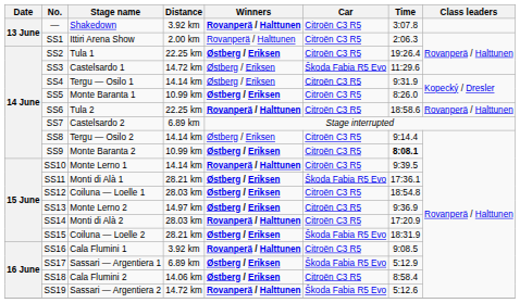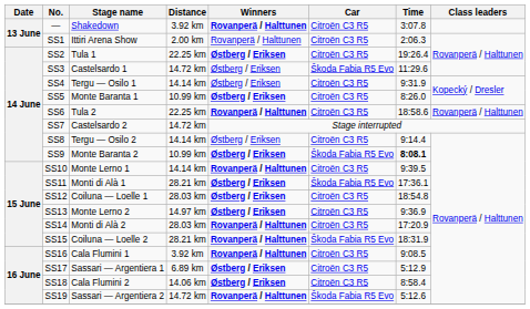 <table class="wikitable" style="font-size: 85%;">
 <tr>
 <th>Date</th>
 <th>No.</th>
 <th>Stage name</th>
 <th>Distance</th>
 <th>Winners</th>
 <th>Car</th>
 <th>Time</th>
 <th>Class leaders</th>
 </tr>
 <tr>
 <th nowrap rowspan="2">13 June</th>
 <td align="center">—</td>
 <td><a href='#'>Shakedown</a></td>
 <td align="center">3.92 km</td>
 <td nowrap><strong><a href='#'>Rovanperä</a> / <a href='#'>Halttunen</a></strong></td>
 <td><a href='#'>Citroën C3 R5</a></td>
 <td align="center">3:07.8</td>
 <td></td>
 </tr>
 <tr>
 <td align="center">SS1</td>
 <td>Ittiri Arena Show</td>
 <td align="center">2.00 km</td>
 <td><a href='#'>Rovanperä</a> / <a href='#'>Halttunen</a></td>
 <td><a href='#'>Citroën C3 R5</a></td>
 <td align="center">2:06.3</td>
 <td rowspan="3"><a href='#'>Rovanperä</a> / <a href='#'>Halttunen</a></td>
 </tr>
 <tr>
 <th rowspan="8">14 June</th>
 <td align="center">SS2</td>
 <td>Tula 1</td>
 <td align="center">22.25 km</td>
 <td><strong><a href='#'>Østberg</a> / <a href='#'>Eriksen</a></strong></td>
 <td><a href='#'>Citroën C3 R5</a></td>
 <td align="center">19:26.4</td>
 </tr>
 <tr>
 <td align="center">SS3</td>
 <td>Castelsardo 1</td>
 <td align="center">14.72 km</td>
 <td><a href='#'>Østberg</a> / <a href='#'>Eriksen</a></td>
 <td><a href='#'>Škoda Fabia R5 Evo</a></td>
 <td align="center">11:29.6</td>
 </tr>
 <tr>
 <td align="center">SS4</td>
 <td>Tergu — Osilo 1</td>
 <td align="center">14.14 km</td>
 <td><a href='#'>Østberg</a> / <a href='#'>Eriksen</a></td>
 <td><a href='#'>Citroën C3 R5</a></td>
 <td align="center">9:31.9</td>
 <td rowspan="2"><a href='#'>Kopecký</a> / <a href='#'>Dresler</a></td>
 </tr>
 <tr>
 <td align="center">SS5</td>
 <td>Monte Baranta 1</td>
 <td align="center">10.99 km</td>
 <td><strong><a href='#'>Østberg</a> / <a href='#'>Eriksen</a></strong></td>
 <td><a href='#'>Citroën C3 R5</a></td>
 <td align="center">8:26.0</td>
 </tr>
 <tr>
 <td align="center">SS6</td>
 <td>Tula 2</td>
 <td align="center">22.25 km</td>
 <td><strong><a href='#'>Rovanperä</a> / <a href='#'>Halttunen</a></strong></td>
 <td><a href='#'>Citroën C3 R5</a></td>
 <td align="center">18:58.6</td>
 <td nowrap><a href='#'>Rovanperä</a> / <a href='#'>Halttunen</a></td>
 </tr>
 <tr>
 <td align="center">SS7</td>
 <td>Castelsardo 2</td>
-<td align="center">6.89 km</td>
+<td align="center">14.72 km</td>
 <td colspan="4" align="center"><em>Stage interrupted</em></td>
 </tr>
 <tr>
 <td align="center">SS8</td>
 <td>Tergu — Osilo 2</td>
 <td align="center">14.14 km</td>
 <td><a href='#'>Østberg</a> / <a href='#'>Eriksen</a></td>
 <td><a href='#'>Citroën C3 R5</a></td>
 <td align="center">9:14.4</td>
 <td rowspan="12"><a href='#'>Rovanperä</a> / <a href='#'>Halttunen</a></td>
 </tr>
 <tr>
 <td align="center">SS9</td>
 <td>Monte Baranta 2</td>
 <td align="center">10.99 km</td>
 <td><strong><a href='#'>Østberg</a> / <a href='#'>Eriksen</a></strong></td>
-<td><a href='#'>Citroën C3 R5</a></td>
+<td><a href='#'>Škoda Fabia R5 Evo</a></td>
 <td align="center"><strong>8:08.1</strong></td>
 </tr>
 <tr>
 <th rowspan="6">15 June</th>
 <td align="center">SS10</td>
 <td>Monte Lerno 1</td>
 <td align="center">14.14 km</td>
 <td><strong><a href='#'>Rovanperä</a> / <a href='#'>Halttunen</a></strong></td>
 <td><a href='#'>Citroën C3 R5</a></td>
 <td align="center">9:39.5</td>
 </tr>
 <tr>
 <td align="center">SS11</td>
 <td>Monti di Alà 1</td>
 <td align="center">28.21 km</td>
 <td><strong><a href='#'>Østberg</a> / <a href='#'>Eriksen</a></strong></td>
 <td><a href='#'>Škoda Fabia R5 Evo</a></td>
 <td align="center">17:36.1</td>
 </tr>
 <tr>
 <td align="center">SS12</td>
 <td>Coiluna — Loelle 1</td>
 <td align="center">28.03 km</td>
 <td><strong><a href='#'>Østberg</a> / <a href='#'>Eriksen</a></strong></td>
 <td><a href='#'>Citroën C3 R5</a></td>
 <td align="center">18:54.8</td>
 </tr>
 <tr>
 <td align="center">SS13</td>
 <td>Monte Lerno 2</td>
 <td align="center">14.97 km</td>
 <td><strong><a href='#'>Østberg</a> / <a href='#'>Eriksen</a></strong></td>
 <td><a href='#'>Citroën C3 R5</a></td>
 <td align="center">9:36.9</td>
 </tr>
 <tr>
 <td align="center">SS14</td>
 <td>Monti di Alà 2</td>
 <td align="center">28.03 km</td>
 <td><strong><a href='#'>Rovanperä</a> / <a href='#'>Halttunen</a></strong></td>
 <td><a href='#'>Citroën C3 R5</a></td>
 <td align="center">17:20.9</td>
 </tr>
 <tr>
 <td align="center">SS15</td>
 <td>Coiluna — Loelle 2</td>
 <td align="center">28.21 km</td>
-<td><strong><a href='#'>Østberg</a> / <a href='#'>Eriksen</a></strong></td>
+<td><strong><a href='#'>Rovanperä</a> / <a href='#'>Halttunen</a></strong></td>
 <td><a href='#'>Škoda Fabia R5 Evo</a></td>
 <td align="center">18:31.9</td>
 </tr>
 <tr>
 <th rowspan="4">16 June</th>
 <td align="center">SS16</td>
 <td>Cala Flumini 1</td>
 <td align="center">3.92 km</td>
 <td nowrap><strong><a href='#'>Rovanperä</a> / <a href='#'>Halttunen</a></strong></td>
 <td><a href='#'>Citroën C3 R5</a></td>
 <td align="center">9:08.5</td>
 </tr>
 <tr>
 <td align="center">SS17</td>
 <td>Sassari — Argentiera 1</td>
 <td align="center">6.89 km</td>
 <td><strong><a href='#'>Østberg</a> / <a href='#'>Eriksen</a></strong></td>
-<td><a href='#'>Škoda Fabia R5 Evo</a></td>
+<td><a href='#'>Citroën C3 R5</a></td>
 <td align="center">5:12.9</td>
 </tr>
 <tr>
 <td align="center">SS18</td>
 <td>Cala Flumini 2</td>
 <td align="center">14.06 km</td>
 <td><strong><a href='#'>Østberg</a> / <a href='#'>Eriksen</a></strong></td>
 <td><a href='#'>Citroën C3 R5</a></td>
 <td align="center">8:58.4</td>
 </tr>
 <tr>
 <td align="center">SS19</td>
 <td nowrap>Sassari — Argentiera 2</td>
 <td align="center">14.72 km</td>
 <td><strong><a href='#'>Rovanperä</a> / <a href='#'>Halttunen</a></strong></td>
 <td><a href='#'>Škoda Fabia R5 Evo</a></td>
 <td align="center">5:12.6</td>
 </tr>
 <tr>
 </tr>
 </table>
